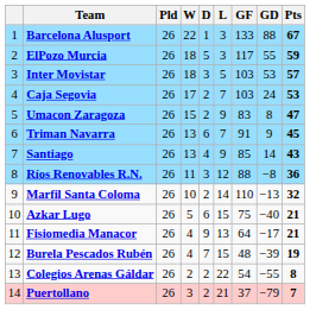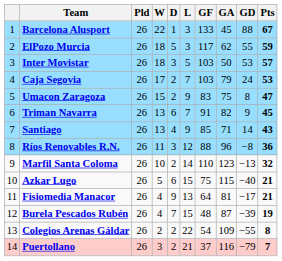 <table class="wikitable sortable" style="text-align: center;">
 <tr>
 <th align="center"></th>
 <th align="center">Team</th>
 <th align="center">Pld</th>
 <th align="center">W</th>
 <th align="center">D</th>
 <th align="center">L</th>
 <th align="center">GF</th>
+<th align="center">GA</th>
 <th align="center">GD</th>
 <th align="center">Pts</th>
 </tr>
 <tr style="background:#97DEFF;">
 <td>1</td>
 <td align="left"><strong><a href='#'>Barcelona Alusport</a></strong></td>
 <td>26</td>
 <td>22</td>
 <td>1</td>
 <td>3</td>
 <td>133</td>
+<td>45</td>
 <td>88</td>
 <td><strong>67</strong></td>
 </tr>
 <tr ! style="background:#97DEFF;">
 <td>2</td>
 <td align="left"><strong><a href='#'>ElPozo Murcia</a></strong></td>
 <td>26</td>
 <td>18</td>
 <td>5</td>
 <td>3</td>
 <td>117</td>
+<td>62</td>
 <td>55</td>
 <td><strong>59</strong></td>
 </tr>
 <tr ! style="background:#97DEFF;">
 <td>3</td>
 <td align="left"><strong><a href='#'>Inter Movistar</a></strong></td>
 <td>26</td>
 <td>18</td>
 <td>3</td>
 <td>5</td>
 <td>103</td>
+<td>50</td>
 <td>53</td>
 <td><strong>57</strong></td>
 </tr>
 <tr ! style="background:#97DEFF;">
 <td>4</td>
 <td align="left"><strong><a href='#'>Caja Segovia</a></strong></td>
 <td>26</td>
 <td>17</td>
 <td>2</td>
 <td>7</td>
 <td>103</td>
+<td>79</td>
 <td>24</td>
 <td><strong>53</strong></td>
 </tr>
 <tr ! style="background:#97DEFF;">
 <td>5</td>
 <td align="left"><strong><a href='#'>Umacon Zaragoza</a></strong></td>
 <td>26</td>
 <td>15</td>
 <td>2</td>
 <td>9</td>
 <td>83</td>
+<td>75</td>
 <td>8</td>
 <td><strong>47</strong></td>
 </tr>
 <tr ! style="background:#97DEFF;">
 <td>6</td>
 <td align="left"><strong><a href='#'>Triman Navarra</a></strong></td>
 <td>26</td>
 <td>13</td>
 <td>6</td>
 <td>7</td>
 <td>91</td>
+<td>82</td>
 <td>9</td>
 <td><strong>45</strong></td>
 </tr>
 <tr ! style="background:#97DEFF;">
 <td>7</td>
 <td align="left"><strong><a href='#'>Santiago</a></strong></td>
 <td>26</td>
 <td>13</td>
 <td>4</td>
 <td>9</td>
 <td>85</td>
+<td>71</td>
 <td>14</td>
 <td><strong>43</strong></td>
 </tr>
 <tr ! style="background:#97DEFF;">
 <td>8</td>
 <td align="left"><strong><a href='#'>Ríos Renovables R.N.</a></strong></td>
 <td>26</td>
 <td>11</td>
 <td>3</td>
 <td>12</td>
 <td>88</td>
+<td>96</td>
 <td>−8</td>
 <td><strong>36</strong></td>
 </tr>
 <tr>
 <td>9</td>
 <td align="left"><strong><a href='#'>Marfil Santa Coloma</a></strong></td>
 <td>26</td>
 <td>10</td>
 <td>2</td>
 <td>14</td>
 <td>110</td>
+<td>123</td>
 <td>−13</td>
 <td><strong>32</strong></td>
 </tr>
 <tr>
 <td>10</td>
 <td align="left"><strong><a href='#'>Azkar Lugo</a></strong></td>
 <td>26</td>
 <td>5</td>
 <td>6</td>
 <td>15</td>
 <td>75</td>
+<td>115</td>
 <td>−40</td>
 <td><strong>21</strong></td>
 </tr>
 <tr>
 <td>11</td>
 <td align="left"><strong><a href='#'>Fisiomedia Manacor</a></strong></td>
 <td>26</td>
 <td>4</td>
 <td>9</td>
 <td>13</td>
 <td>64</td>
+<td>81</td>
 <td>−17</td>
 <td><strong>21</strong></td>
 </tr>
 <tr>
 <td>12</td>
 <td align="left"><strong><a href='#'>Burela Pescados Rubén</a></strong></td>
 <td>26</td>
 <td>4</td>
 <td>7</td>
 <td>15</td>
 <td>48</td>
+<td>87</td>
 <td>−39</td>
 <td><strong>19</strong></td>
 </tr>
 <tr>
 <td>13</td>
 <td align="left"><strong><a href='#'>Colegios Arenas Gáldar</a></strong></td>
 <td>26</td>
 <td>2</td>
 <td>2</td>
 <td>22</td>
 <td>54</td>
+<td>109</td>
 <td>−55</td>
 <td><strong>8</strong></td>
 </tr>
 <tr ! style="background:#FFCCCC;">
 <td>14</td>
 <td align="left"><strong><a href='#'>Puertollano</a></strong></td>
 <td>26</td>
 <td>3</td>
 <td>2</td>
 <td>21</td>
 <td>37</td>
+<td>116</td>
 <td>−79</td>
 <td><strong>7</strong></td>
 </tr>
 </table>
